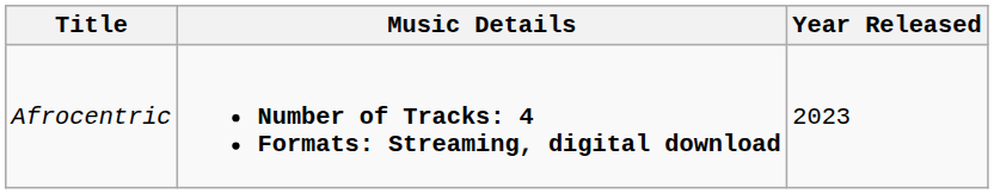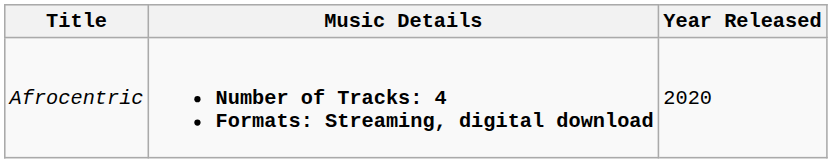 <table class="wikitable">
 <tr>
 <th>Title</th>
 <th>Music Details</th>
 <th>Year Released</th>
 </tr>
 <tr>
 <td><em>Afrocentric</em></td>
 <td><strong><br><ul><li>Number of Tracks: 4</li><li>Formats: Streaming, digital download</li></ul></strong></td>
-<td>2023</td>
+<td>2020</td>
 </tr>
 </table>
